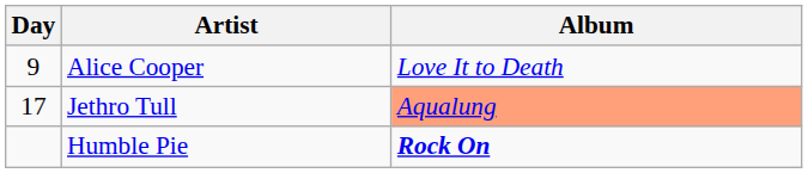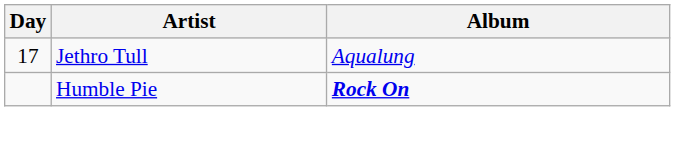 <table class="wikitable" border="1">
 <tr>
 <th>Day</th>
 <th width="200">Artist</th>
 <th width="250">Album</th>
 </tr>
 <tr>
-<td style="text-align:center;" rowspan="1">9</td>
-<td><a href='#'>Alice Cooper</a></td>
-<td><em><a href='#'>Love It to Death</a></em></td>
-</tr>
-<tr>
 <td style="text-align:center;" rowspan="1">17</td>
 <td><a href='#'>Jethro Tull</a></td>
-<td style="background: lightsalmon;"><em><a href='#'>Aqualung</a></em></td>
+<td><em><a href='#'>Aqualung</a></em></td>
 </tr>
 <tr>
 <td></td>
 <td><a href='#'>Humble Pie</a></td>
 <td><strong><em><a href='#'>Rock On</a></em></strong></td>
 </tr>
 </table>
